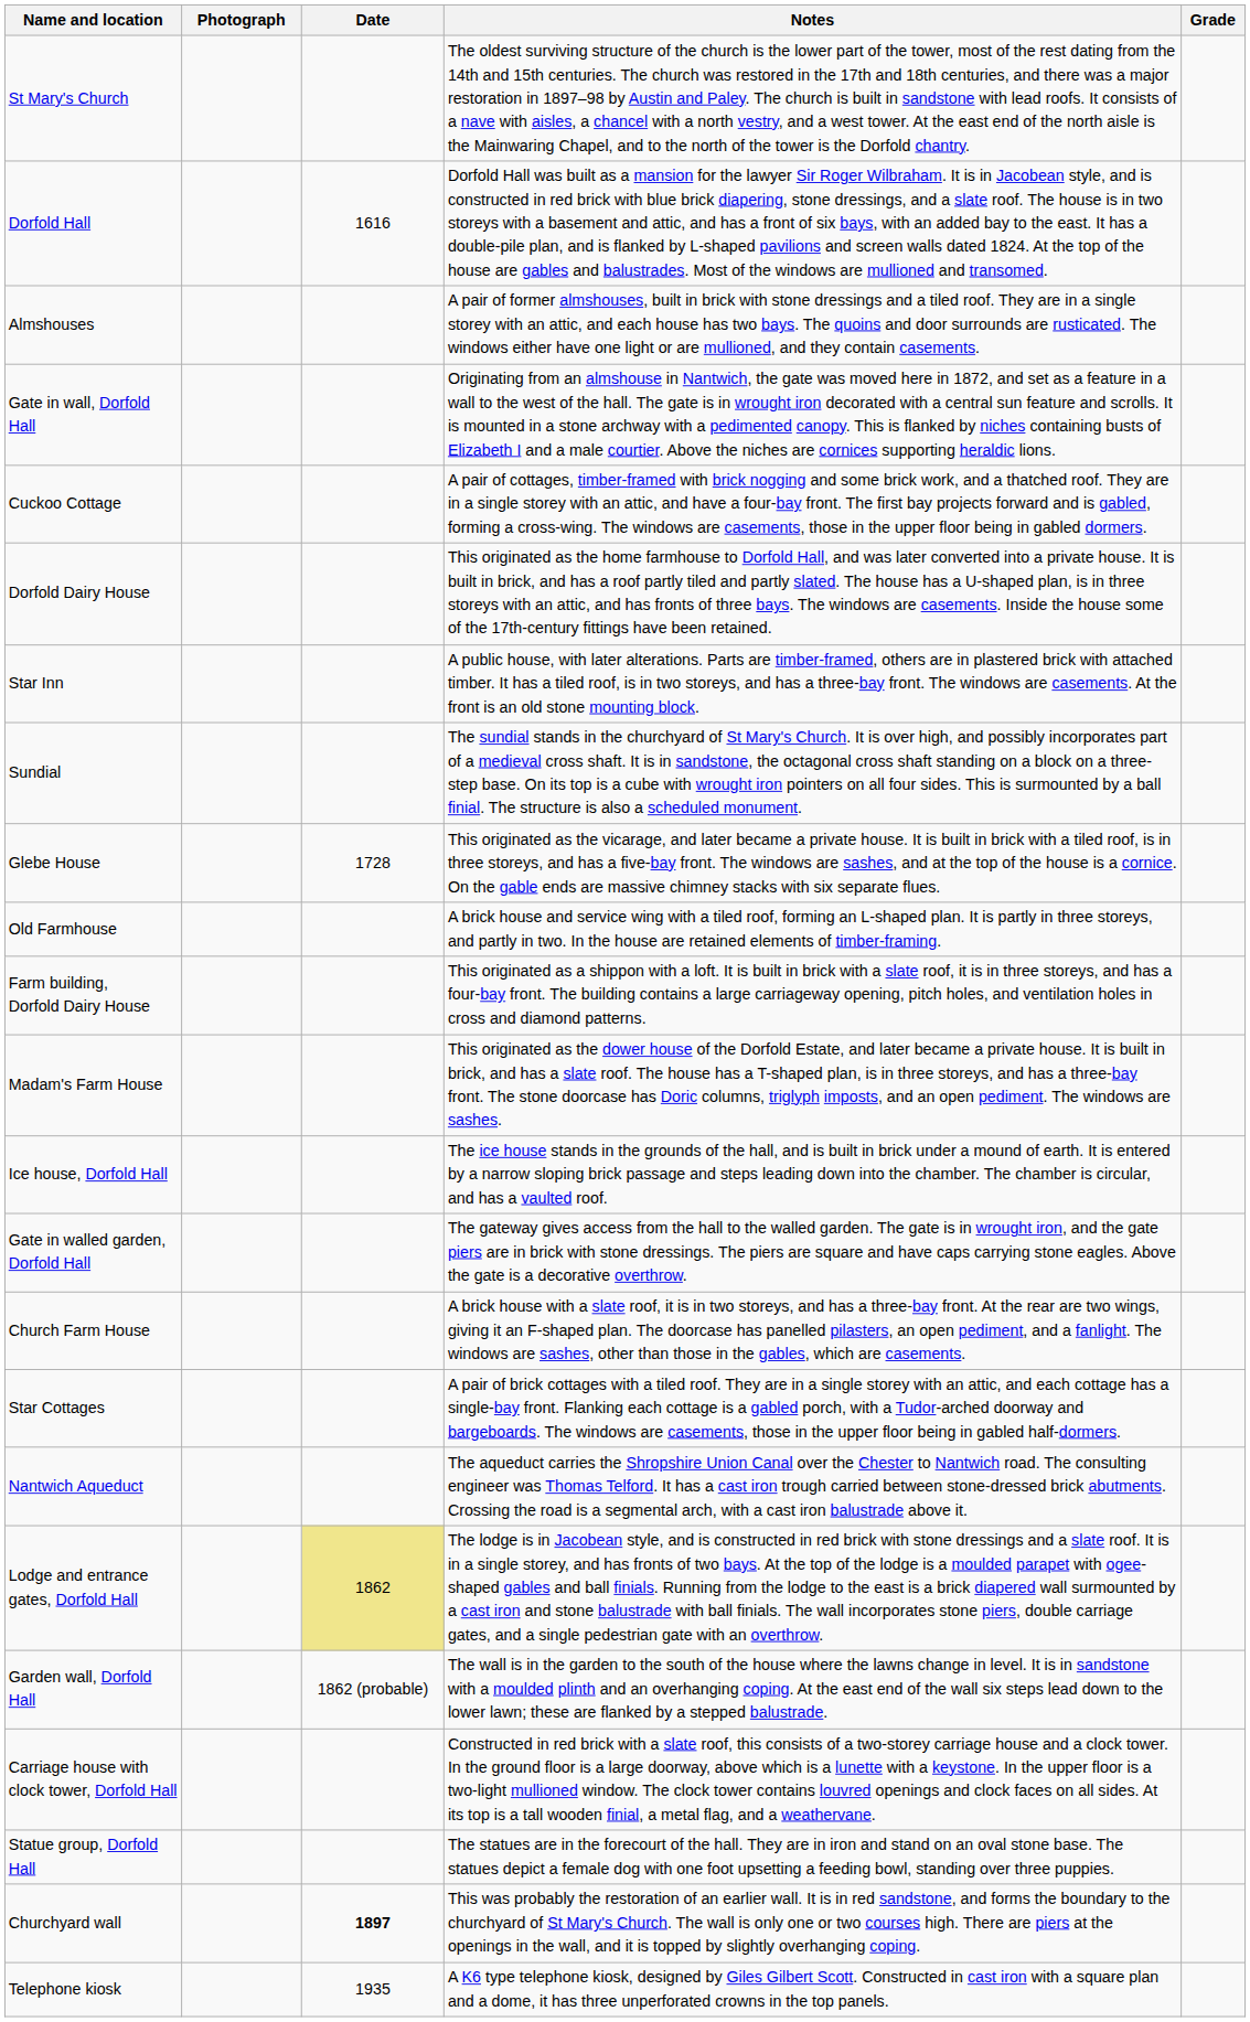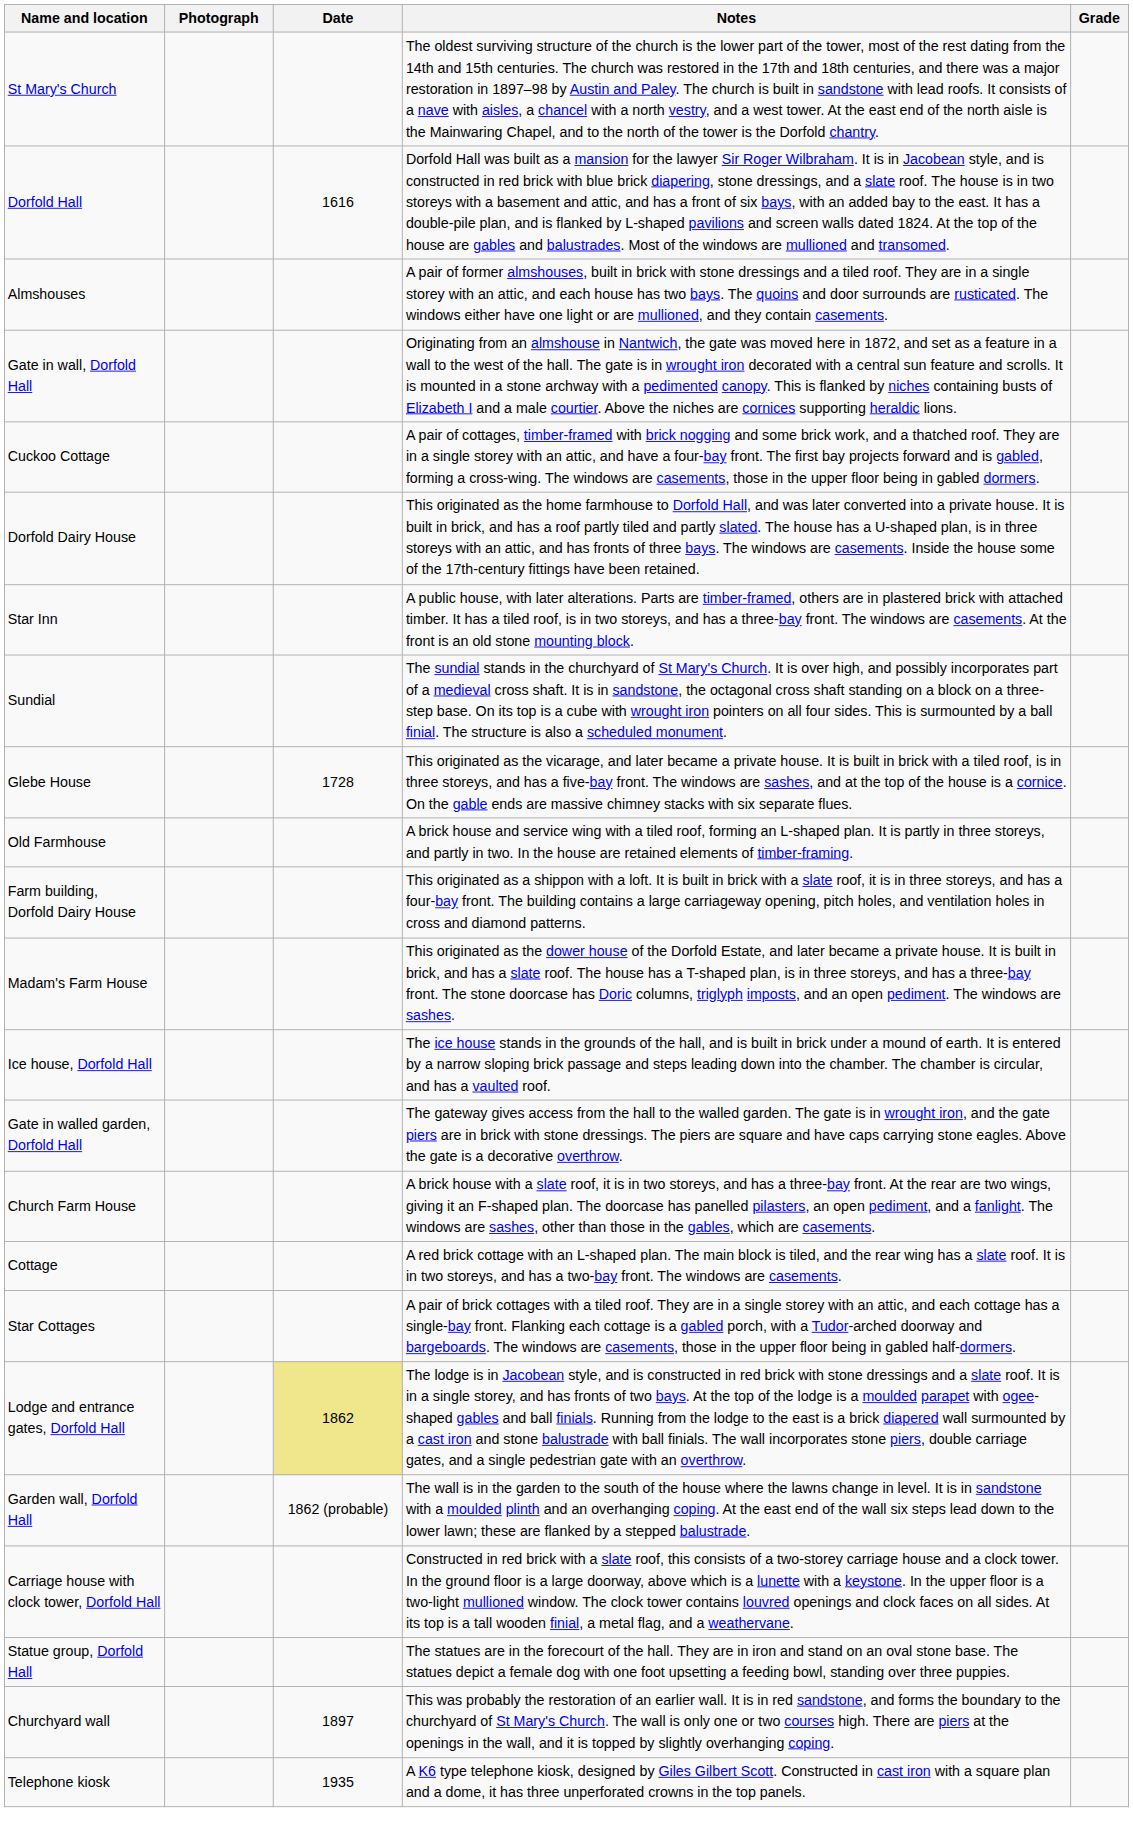 <table class="wikitable sortable plainrowheaders" style="width:100%;border:0px;text-align:left;line-height:150%;">
 <tr>
 <th scope="col"  style="width:150px">Name and location</th>
 <th scope="col"  style="width:100px" class="unsortable">Photograph</th>
 <th scope="col"  style="width:120px">Date</th>
 <th scope="col"  style="width:650px" class="unsortable">Notes</th>
 <th scope="col"  style="width:50px">Grade</th>
 </tr>
 <tr>
 <td><a href='#'>St Mary's Church</a><br><small></small></td>
 <td></td>
 <td align="center"></td>
 <td>The oldest surviving structure of the church is the lower part of the tower, most of the rest dating from the 14th and 15th centuries.  The church was restored in the 17th and 18th centuries, and there was a major restoration in 1897–98 by <a href='#'>Austin and Paley</a>.  The church is built in <a href='#'>sandstone</a> with lead roofs.  It consists of a <a href='#'>nave</a> with <a href='#'>aisles</a>, a <a href='#'>chancel</a> with a north <a href='#'>vestry</a>, and a west tower.  At the east end of the north aisle is the Mainwaring Chapel, and to the north of the tower is the Dorfold <a href='#'>chantry</a>.</td>
 <td align="center" ></td>
 </tr>
 <tr>
 <td><a href='#'>Dorfold Hall</a><br><small></small></td>
 <td></td>
 <td align="center">1616</td>
 <td>Dorfold Hall was built as a <a href='#'>mansion</a> for the lawyer <a href='#'>Sir Roger Wilbraham</a>.  It is in <a href='#'>Jacobean</a> style, and is constructed in red brick with blue brick <a href='#'>diapering</a>, stone dressings, and a <a href='#'>slate</a> roof.  The house is in two storeys with a basement and attic, and has a front of six <a href='#'>bays</a>, with an added bay to the east.  It has a double-pile plan, and is flanked by L-shaped <a href='#'>pavilions</a> and screen walls dated 1824.  At the top of the house are <a href='#'>gables</a> and <a href='#'>balustrades</a>.  Most of the windows are <a href='#'>mullioned</a> and <a href='#'>transomed</a>.</td>
 <td align="center" ></td>
 </tr>
 <tr>
 <td>Almshouses<br><small></small></td>
 <td></td>
 <td align="center"></td>
 <td>A pair of former <a href='#'>almshouses</a>, built in brick with stone dressings and a tiled roof.  They are in a single storey with an attic, and each house has two <a href='#'>bays</a>.  The <a href='#'>quoins</a> and door surrounds are <a href='#'>rusticated</a>.  The windows either have one light or are <a href='#'>mullioned</a>, and they contain <a href='#'>casements</a>.</td>
 <td align="center" ></td>
 </tr>
 <tr>
 <td>Gate in wall, <a href='#'>Dorfold Hall</a><br><small></small></td>
 <td></td>
 <td align="center"></td>
 <td>Originating from an <a href='#'>almshouse</a> in <a href='#'>Nantwich</a>, the gate was moved here in 1872, and set as a feature in a wall to the west of the hall.  The gate is in <a href='#'>wrought iron</a> decorated with a central sun feature and scrolls.  It is mounted in a stone archway with a <a href='#'>pedimented</a> <a href='#'>canopy</a>.  This is flanked by <a href='#'>niches</a> containing busts of <a href='#'>Elizabeth I</a> and a male <a href='#'>courtier</a>.  Above the niches are <a href='#'>cornices</a> supporting <a href='#'>heraldic</a> lions.</td>
 <td align="center" ></td>
 </tr>
 <tr>
 <td>Cuckoo Cottage<br><small></small></td>
 <td></td>
 <td align="center"></td>
 <td>A pair of cottages, <a href='#'>timber-framed</a> with <a href='#'>brick nogging</a> and some brick work, and a thatched roof.  They are in a single storey with an attic, and have a four-<a href='#'>bay</a> front.  The first bay projects forward and is <a href='#'>gabled</a>, forming a cross-wing.  The windows are <a href='#'>casements</a>, those in the upper floor being in gabled <a href='#'>dormers</a>.</td>
 <td align="center" ></td>
 </tr>
 <tr>
 <td>Dorfold Dairy House<br><small></small></td>
 <td></td>
 <td align="center"></td>
 <td>This originated as the home farmhouse to <a href='#'>Dorfold Hall</a>, and was later converted into a private house.  It is built in brick, and has a roof partly tiled and partly <a href='#'>slated</a>.  The house has a U-shaped plan, is in three storeys with an attic, and has fronts of three <a href='#'>bays</a>.  The windows are <a href='#'>casements</a>.  Inside the house some of the 17th-century fittings have been retained.</td>
 <td align="center" ></td>
 </tr>
 <tr>
 <td>Star Inn<br><small></small></td>
 <td></td>
 <td align="center"></td>
 <td>A public house, with later alterations.  Parts are <a href='#'>timber-framed</a>, others are in plastered brick with attached timber.  It has a tiled roof, is in two storeys, and has a three-<a href='#'>bay</a> front.  The windows are <a href='#'>casements</a>.  At the front is an old stone <a href='#'>mounting block</a>.</td>
 <td align="center" ></td>
 </tr>
 <tr>
 <td>Sundial<br><small></small></td>
 <td></td>
 <td align="center"></td>
 <td>The <a href='#'>sundial</a> stands in the churchyard of <a href='#'>St Mary's Church</a>.  It is over  high, and possibly incorporates part of a <a href='#'>medieval</a> cross shaft.  It is in <a href='#'>sandstone</a>, the octagonal cross shaft standing on a block on a three-step base.  On its top is a cube with <a href='#'>wrought iron</a> pointers on all four sides.  This is surmounted by a ball <a href='#'>finial</a>.  The structure is also a <a href='#'>scheduled monument</a>.</td>
 <td align="center" ></td>
 </tr>
 <tr>
 <td>Glebe House<br><small></small></td>
 <td></td>
 <td align="center">1728</td>
 <td>This originated as the vicarage, and later became a private house.  It is built in brick with a tiled roof, is in three storeys, and has a five-<a href='#'>bay</a> front.  The windows are <a href='#'>sashes</a>, and at the top of the house is a <a href='#'>cornice</a>.  On the <a href='#'>gable</a> ends are massive chimney stacks with six separate flues.</td>
 <td align="center" ></td>
 </tr>
 <tr>
 <td>Old Farmhouse<br><small></small></td>
 <td></td>
 <td align="center"></td>
 <td>A brick house and service wing with a tiled roof, forming an L-shaped plan.  It is partly in three storeys, and partly in two.  In the house are retained elements of <a href='#'>timber-framing</a>.</td>
 <td align="center" ></td>
 </tr>
 <tr>
 <td>Farm building,<br>Dorfold Dairy House<br><small></small></td>
 <td></td>
 <td align="center"></td>
 <td>This originated as a shippon with a loft.  It is built in brick with a <a href='#'>slate</a> roof, it is in three storeys, and has a four-<a href='#'>bay</a> front.  The building contains a large carriageway opening, pitch holes, and ventilation holes in cross and diamond patterns.</td>
 <td align="center" ></td>
 </tr>
 <tr>
 <td>Madam's Farm House<br><small></small></td>
 <td></td>
 <td align="center"></td>
 <td>This originated as the <a href='#'>dower house</a> of the Dorfold Estate, and later became a private house.  It is built in brick, and has a <a href='#'>slate</a> roof.  The house has a T-shaped plan, is in three storeys, and has a three-<a href='#'>bay</a> front.  The stone doorcase has <a href='#'>Doric</a> columns, <a href='#'>triglyph</a> <a href='#'>imposts</a>, and an open <a href='#'>pediment</a>.  The windows are <a href='#'>sashes</a>.</td>
 <td align="center" ></td>
 </tr>
 <tr>
 <td>Ice house, <a href='#'>Dorfold Hall</a><br><small></small></td>
 <td></td>
 <td align="center"></td>
 <td>The <a href='#'>ice house</a> stands in the grounds of the hall, and is built in brick under a mound of earth.  It is entered by a narrow sloping brick passage and steps leading down into the chamber.  The chamber is circular, and has a <a href='#'>vaulted</a> roof.</td>
 <td align="center" ></td>
 </tr>
 <tr>
 <td>Gate in walled garden, <a href='#'>Dorfold Hall</a><br><small></small></td>
 <td></td>
 <td align="center"></td>
 <td>The gateway gives access from the hall to the walled garden.  The gate is in <a href='#'>wrought iron</a>, and the gate <a href='#'>piers</a> are in brick with stone dressings.  The piers are square and have caps carrying stone eagles.  Above the gate is a decorative <a href='#'>overthrow</a>.</td>
 <td align="center" ></td>
 </tr>
 <tr>
 <td>Church Farm House<br><small></small></td>
 <td></td>
 <td align="center"></td>
 <td>A brick house with a <a href='#'>slate</a> roof, it is in two storeys, and has a three-<a href='#'>bay</a> front.  At the rear are two wings, giving it an F-shaped plan.  The doorcase has panelled <a href='#'>pilasters</a>, an open <a href='#'>pediment</a>, and a <a href='#'>fanlight</a>.  The windows are <a href='#'>sashes</a>, other than those in the <a href='#'>gables</a>, which are <a href='#'>casements</a>.</td>
 <td align="center" ></td>
 </tr>
 <tr>
+<td>Cottage<br><small></small></td>
+<td></td>
+<td align="center"></td>
+<td>A red brick cottage with an L-shaped plan.  The main block is tiled, and the rear wing has a <a href='#'>slate</a> roof.  It is in two storeys, and has a two-<a href='#'>bay</a> front.  The windows are <a href='#'>casements</a>.</td>
+<td align="center" ></td>
+</tr>
+<tr>
 <td>Star Cottages<br><small></small></td>
 <td></td>
 <td align="center"></td>
 <td>A pair of brick cottages with a tiled roof.  They are in a single storey with an attic, and each cottage has a single-<a href='#'>bay</a> front.  Flanking each cottage is a <a href='#'>gabled</a> porch, with a <a href='#'>Tudor</a>-arched doorway and <a href='#'>bargeboards</a>.  The windows are <a href='#'>casements</a>, those in the upper floor being in gabled half-<a href='#'>dormers</a>.</td>
-<td align="center" ></td>
-</tr>
-<tr>
-<td><a href='#'>Nantwich Aqueduct</a><br><small></small></td>
-<td></td>
-<td align="center"></td>
-<td>The aqueduct carries the <a href='#'>Shropshire Union Canal</a> over the <a href='#'>Chester</a> to <a href='#'>Nantwich</a> road.  The consulting engineer was <a href='#'>Thomas Telford</a>.  It has a <a href='#'>cast iron</a> trough carried between stone-dressed brick <a href='#'>abutments</a>.  Crossing the road is a segmental arch, with a cast iron <a href='#'>balustrade</a> above it.</td>
 <td align="center" ></td>
 </tr>
 <tr>
 <td>Lodge and entrance gates, <a href='#'>Dorfold Hall</a><br><small></small></td>
 <td></td>
 <td align="center" style="background: khaki;">1862</td>
 <td>The lodge is in <a href='#'>Jacobean</a> style, and is constructed in red brick with stone dressings and a <a href='#'>slate</a> roof.  It is in a single storey, and has fronts of two <a href='#'>bays</a>.  At the top of the lodge is a <a href='#'>moulded</a> <a href='#'>parapet</a> with <a href='#'>ogee</a>-shaped <a href='#'>gables</a> and ball <a href='#'>finials</a>.  Running from the lodge to the east is a brick <a href='#'>diapered</a> wall surmounted by a <a href='#'>cast iron</a> and stone <a href='#'>balustrade</a> with ball finials.  The wall incorporates stone <a href='#'>piers</a>, double carriage gates, and a single pedestrian gate with an <a href='#'>overthrow</a>.</td>
 <td align="center" ></td>
 </tr>
 <tr>
 <td>Garden wall, <a href='#'>Dorfold Hall</a><br><small></small></td>
 <td></td>
 <td align="center">1862 (probable)</td>
 <td>The wall is in the garden to the south of the house where the lawns change in level.  It is in <a href='#'>sandstone</a> with a <a href='#'>moulded</a> <a href='#'>plinth</a> and an overhanging <a href='#'>coping</a>.  At the east end of the wall six steps lead down to the lower lawn; these are flanked by a stepped <a href='#'>balustrade</a>.</td>
 <td align="center" ></td>
 </tr>
 <tr>
 <td>Carriage house with clock tower, <a href='#'>Dorfold Hall</a><br><small></small></td>
 <td></td>
 <td align="center"></td>
 <td>Constructed in red brick with a <a href='#'>slate</a> roof, this consists of a two-storey carriage house and a clock tower.  In the ground floor is a large doorway, above which is a <a href='#'>lunette</a> with a <a href='#'>keystone</a>.  In the upper floor is a two-light <a href='#'>mullioned</a> window.  The clock tower contains <a href='#'>louvred</a> openings and clock faces on all sides. At its top is a tall wooden <a href='#'>finial</a>, a metal flag, and a <a href='#'>weathervane</a>.</td>
 <td align="center" ></td>
 </tr>
 <tr>
 <td>Statue group, <a href='#'>Dorfold Hall</a><br><small></small></td>
 <td></td>
 <td align="center"></td>
 <td>The statues are in the forecourt of the hall.  They are in iron and stand on an oval stone base.  The statues depict a female dog with one foot upsetting a feeding bowl, standing over three puppies.</td>
 <td align="center" ></td>
 </tr>
 <tr>
 <td>Churchyard wall<br><small></small></td>
 <td></td>
-<td align="center"><strong>1897</strong></td>
+<td align="center">1897</td>
 <td>This was probably the restoration of an earlier wall.  It is in red <a href='#'>sandstone</a>, and forms the boundary to the churchyard of <a href='#'>St Mary's Church</a>.  The wall is only one or two <a href='#'>courses</a> high.  There are <a href='#'>piers</a> at the openings in the wall, and it is topped by slightly overhanging <a href='#'>coping</a>.</td>
 <td align="center" ></td>
 </tr>
 <tr>
 <td>Telephone kiosk<br><small></small></td>
 <td></td>
 <td align="center">1935</td>
 <td>A <a href='#'>K6</a> type telephone kiosk, designed by <a href='#'>Giles Gilbert Scott</a>.  Constructed in <a href='#'>cast iron</a> with a square plan and a dome, it has three unperforated crowns in the top panels.</td>
 <td align="center" ></td>
 </tr>
 <tr>
 </tr>
 </table>
